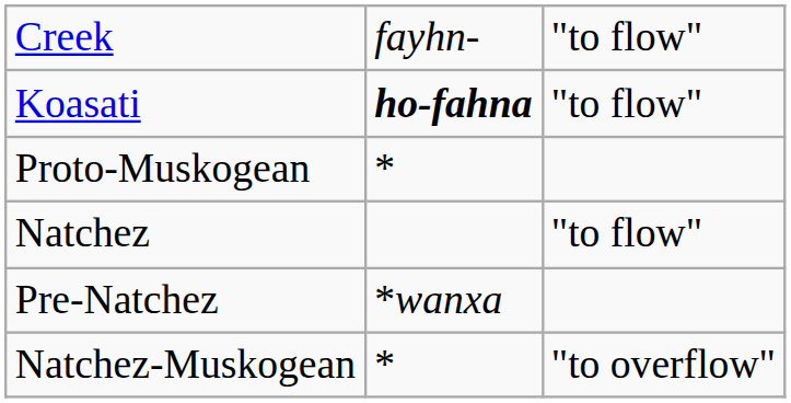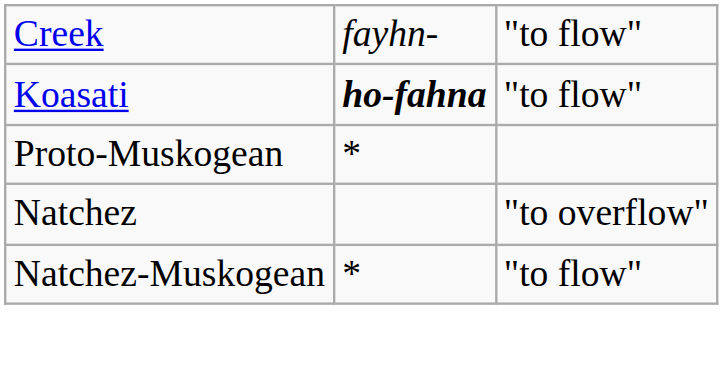 <table class="wikitable floatright">
 <tr>
 <td><a href='#'>Creek</a></td>
 <td><em>fayhn-</em></td>
 <td>"to flow"</td>
 </tr>
 <tr>
 <td><a href='#'>Koasati</a></td>
 <td><strong><em>ho-fahna</em></strong></td>
 <td>"to flow"</td>
 </tr>
 <tr>
 <td>Proto-Muskogean</td>
 <td>*<em></em></td>
 <td></td>
 </tr>
 <tr>
 <td>Natchez</td>
 <td><em></em></td>
-<td>"to flow"</td>
-</tr>
-<tr>
-<td>Pre-Natchez</td>
-<td>*<em>wanxa</em></td>
-<td></td>
+<td>"to overflow"</td>
 </tr>
 <tr>
 <td>Natchez-Muskogean</td>
 <td>*<em></em></td>
-<td>"to overflow"</td>
+<td>"to flow"</td>
 </tr>
 </table>
